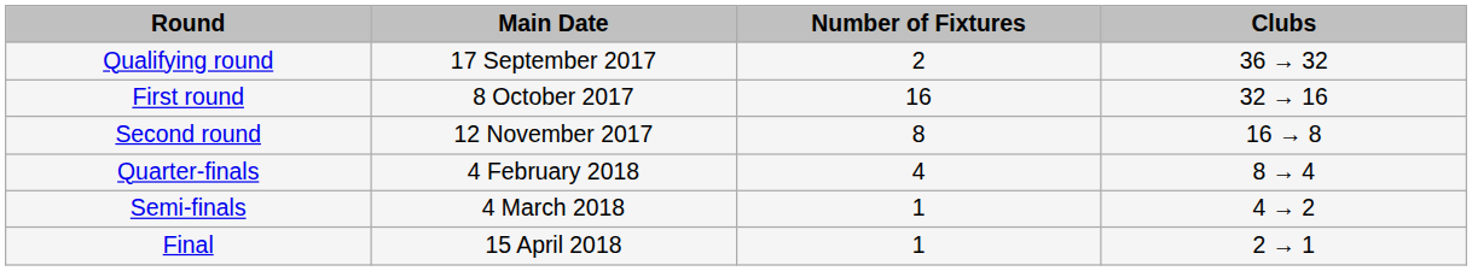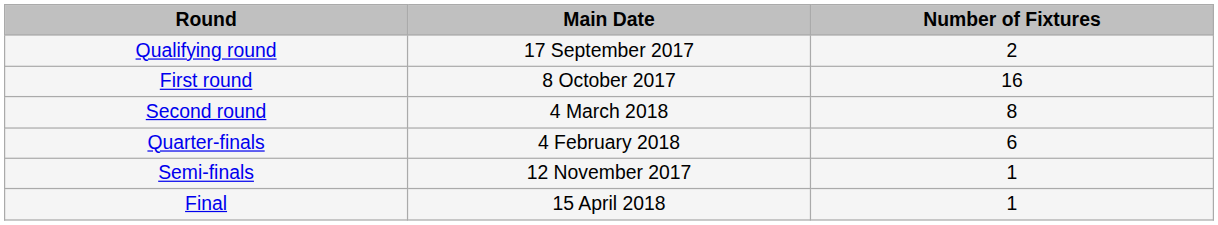 <table class="wikitable" style="width: 1000px; background:WhiteSmoke; text-align:center; font-size:100%">
 <tr>
 <td scope="col" style="width: 25%; background:silver;"><strong>Round</strong></td>
 <td scope="col" style="width: 25%; background:silver;"><strong>Main Date</strong></td>
 <td scope="col" style="width: 25%; background:silver;"><strong>Number of Fixtures</strong></td>
-<td scope="col" style="width: 25%; background:silver;"><strong>Clubs</strong></td>
 </tr>
 <tr>
 <td><a href='#'>Qualifying round</a></td>
 <td>17 September 2017</td>
 <td>2</td>
-<td>36 → 32</td>
 </tr>
 <tr>
 <td><a href='#'>First round</a></td>
 <td>8 October 2017</td>
 <td>16</td>
-<td>32 → 16</td>
 </tr>
 <tr>
 <td><a href='#'>Second round</a></td>
-<td>12 November 2017</td>
+<td>4 March 2018</td>
 <td>8</td>
-<td>16 → 8</td>
 </tr>
 <tr>
 <td><a href='#'>Quarter-finals</a></td>
 <td>4 February 2018</td>
-<td>4</td>
-<td>8 → 4</td>
+<td>6</td>
 </tr>
 <tr>
 <td><a href='#'>Semi-finals</a></td>
-<td>4 March 2018</td>
+<td>12 November 2017</td>
 <td>1</td>
-<td>4 → 2</td>
 </tr>
 <tr>
 <td><a href='#'>Final</a></td>
 <td>15 April 2018</td>
 <td>1</td>
-<td>2 → 1</td>
 </tr>
 </table>
